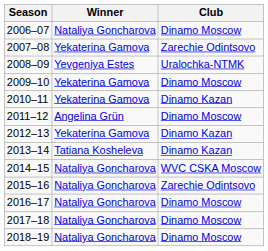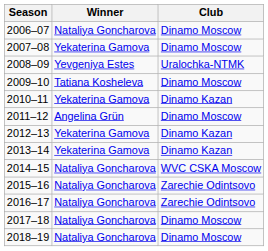 <table class="wikitable sortable">
 <tr>
 <th>Season</th>
 <th>Winner</th>
 <th>Club</th>
 </tr>
 <tr>
 <td>2006–07</td>
 <td> <a href='#'>Nataliya Goncharova</a></td>
 <td><a href='#'>Dinamo Moscow</a></td>
 </tr>
 <tr>
 <td>2007–08</td>
 <td> <a href='#'>Yekaterina Gamova</a></td>
-<td><a href='#'>Zarechie Odintsovo</a></td>
+<td><a href='#'>Dinamo Moscow</a></td>
 </tr>
 <tr>
 <td>2008–09</td>
 <td> <a href='#'>Yevgeniya Estes</a></td>
 <td><a href='#'>Uralochka-NTMK</a></td>
 </tr>
 <tr>
 <td>2009–10</td>
-<td> <a href='#'>Yekaterina Gamova</a></td>
+<td> <a href='#'>Tatiana Kosheleva</a></td>
 <td><a href='#'>Dinamo Moscow</a></td>
 </tr>
 <tr>
 <td>2010–11</td>
 <td> <a href='#'>Yekaterina Gamova</a></td>
 <td><a href='#'>Dinamo Kazan</a></td>
 </tr>
 <tr>
 <td>2011–12</td>
 <td> <a href='#'>Angelina Grün</a></td>
 <td><a href='#'>Dinamo Moscow</a></td>
 </tr>
 <tr>
 <td>2012–13</td>
 <td> <a href='#'>Yekaterina Gamova</a></td>
 <td><a href='#'>Dinamo Kazan</a></td>
 </tr>
 <tr>
 <td>2013–14</td>
-<td> <a href='#'>Tatiana Kosheleva</a></td>
+<td> <a href='#'>Yekaterina Gamova</a></td>
 <td><a href='#'>Dinamo Kazan</a></td>
 </tr>
 <tr>
 <td>2014–15</td>
 <td> <a href='#'>Nataliya Goncharova</a></td>
 <td><a href='#'>WVC CSKA Moscow</a></td>
 </tr>
 <tr>
 <td>2015–16</td>
 <td> <a href='#'>Nataliya Goncharova</a></td>
 <td><a href='#'>Zarechie Odintsovo</a></td>
 </tr>
 <tr>
 <td>2016–17</td>
 <td> <a href='#'>Nataliya Goncharova</a></td>
-<td><a href='#'>Dinamo Moscow</a></td>
+<td><a href='#'>Zarechie Odintsovo</a></td>
 </tr>
 <tr>
 <td>2017–18</td>
 <td> <a href='#'>Nataliya Goncharova</a></td>
 <td><a href='#'>Dinamo Moscow</a></td>
 </tr>
 <tr>
 <td>2018–19</td>
 <td> <a href='#'>Nataliya Goncharova</a></td>
 <td><a href='#'>Dinamo Moscow</a></td>
 </tr>
 </table>
